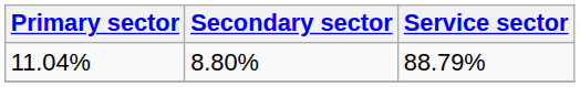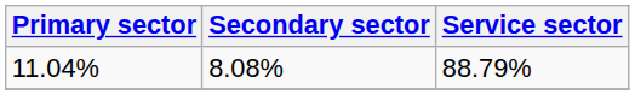 <table class="wikitable" border="1">
 <tr>
 <th><a href='#'>Primary sector</a></th>
 <th><a href='#'>Secondary sector</a></th>
 <th><a href='#'>Service sector</a></th>
 </tr>
 <tr>
 <td>11.04%</td>
-<td>8.80%</td>
+<td>8.08%</td>
 <td>88.79%</td>
 </tr>
 <tr>
 </tr>
 </table>
